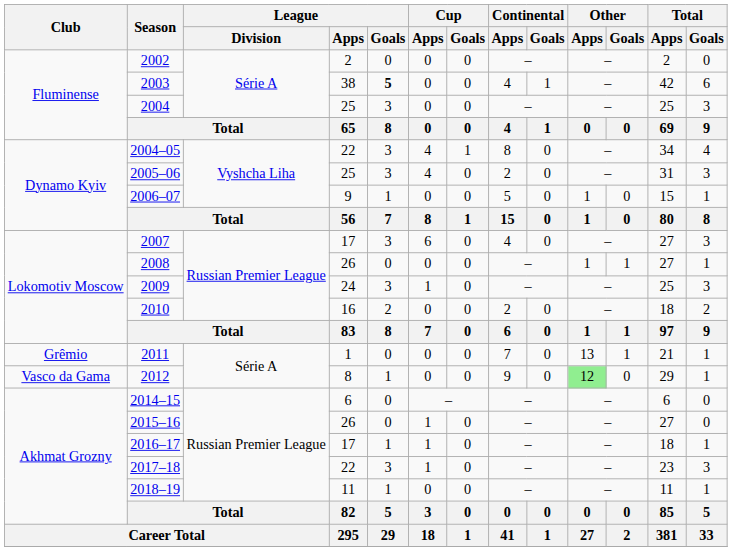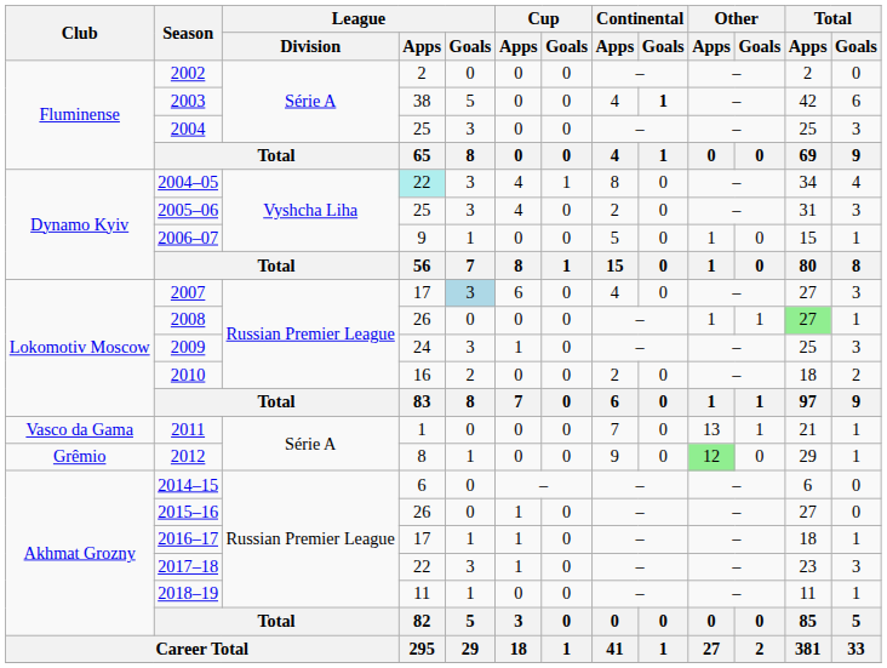 <table class="wikitable" style="text-align: center;">
 <tr>
 <th rowspan=2>Club</th>
 <th rowspan=2>Season</th>
 <th colspan=3>League</th>
 <th colspan=2>Cup</th>
 <th colspan=2>Continental</th>
 <th colspan=2>Other</th>
 <th colspan=2>Total</th>
 </tr>
 <tr>
 <th>Division</th>
 <th>Apps</th>
 <th>Goals</th>
 <th>Apps</th>
 <th>Goals</th>
 <th>Apps</th>
 <th>Goals</th>
 <th>Apps</th>
 <th>Goals</th>
 <th>Apps</th>
 <th>Goals</th>
 </tr>
 <tr>
 <td rowspan=4><a href='#'>Fluminense</a></td>
 <td><a href='#'>2002</a></td>
 <td rowspan=3><a href='#'>Série A</a></td>
 <td>2</td>
 <td>0</td>
 <td>0</td>
 <td>0</td>
 <td colspan=2>–</td>
 <td colspan=2>–</td>
 <td>2</td>
 <td>0</td>
 </tr>
 <tr>
 <td><a href='#'>2003</a></td>
 <td>38</td>
-<td><strong>5</strong></td>
+<td>5</td>
 <td>0</td>
 <td>0</td>
 <td>4</td>
-<td>1</td>
+<td><strong>1</strong></td>
 <td colspan=2>–</td>
 <td>42</td>
 <td>6</td>
 </tr>
 <tr>
 <td><a href='#'>2004</a></td>
 <td>25</td>
 <td>3</td>
 <td>0</td>
 <td>0</td>
 <td colspan=2>–</td>
 <td colspan=2>–</td>
 <td>25</td>
 <td>3</td>
 </tr>
 <tr>
 <th colspan=2>Total</th>
 <th>65</th>
 <th>8</th>
 <th>0</th>
 <th>0</th>
 <th>4</th>
 <th>1</th>
 <th>0</th>
 <th>0</th>
 <th>69</th>
 <th>9</th>
 </tr>
 <tr>
 <td rowspan=4><a href='#'>Dynamo Kyiv</a></td>
 <td><a href='#'>2004–05</a></td>
 <td rowspan=3><a href='#'>Vyshcha Liha</a></td>
-<td>22</td>
+<td style="background: paleturquoise;">22</td>
 <td>3</td>
 <td>4</td>
 <td>1</td>
 <td>8</td>
 <td>0</td>
 <td colspan=2>–</td>
 <td>34</td>
 <td>4</td>
 </tr>
 <tr>
 <td><a href='#'>2005–06</a></td>
 <td>25</td>
 <td>3</td>
 <td>4</td>
 <td>0</td>
 <td>2</td>
 <td>0</td>
 <td colspan=2>–</td>
 <td>31</td>
 <td>3</td>
 </tr>
 <tr>
 <td><a href='#'>2006–07</a></td>
 <td>9</td>
 <td>1</td>
 <td>0</td>
 <td>0</td>
 <td>5</td>
 <td>0</td>
 <td>1</td>
 <td>0</td>
 <td>15</td>
 <td>1</td>
 </tr>
 <tr>
 <th colspan=2>Total</th>
 <th>56</th>
 <th>7</th>
 <th>8</th>
 <th>1</th>
 <th>15</th>
 <th>0</th>
 <th>1</th>
 <th>0</th>
 <th>80</th>
 <th>8</th>
 </tr>
 <tr>
 <td rowspan=5><a href='#'>Lokomotiv Moscow</a></td>
 <td><a href='#'>2007</a></td>
 <td rowspan=4><a href='#'>Russian Premier League</a></td>
 <td>17</td>
-<td>3</td>
+<td style="background: lightblue;">3</td>
 <td>6</td>
 <td>0</td>
 <td>4</td>
 <td>0</td>
 <td colspan=2>–</td>
 <td>27</td>
 <td>3</td>
 </tr>
 <tr>
 <td><a href='#'>2008</a></td>
 <td>26</td>
 <td>0</td>
 <td>0</td>
 <td>0</td>
 <td colspan=2>–</td>
 <td>1</td>
 <td>1</td>
-<td>27</td>
+<td style="background: lightgreen;">27</td>
 <td>1</td>
 </tr>
 <tr>
 <td><a href='#'>2009</a></td>
 <td>24</td>
 <td>3</td>
 <td>1</td>
 <td>0</td>
 <td colspan=2>–</td>
 <td colspan=2>–</td>
 <td>25</td>
 <td>3</td>
 </tr>
 <tr>
 <td><a href='#'>2010</a></td>
 <td>16</td>
 <td>2</td>
 <td>0</td>
 <td>0</td>
 <td>2</td>
 <td>0</td>
 <td colspan=2>–</td>
 <td>18</td>
 <td>2</td>
 </tr>
 <tr>
 <th colspan=2>Total</th>
 <th>83</th>
 <th>8</th>
 <th>7</th>
 <th>0</th>
 <th>6</th>
 <th>0</th>
 <th>1</th>
 <th>1</th>
 <th>97</th>
 <th>9</th>
 </tr>
 <tr>
-<td><a href='#'>Grêmio</a></td>
+<td><a href='#'>Vasco da Gama</a></td>
 <td><a href='#'>2011</a></td>
 <td rowspan=2>Série A</td>
 <td>1</td>
 <td>0</td>
 <td>0</td>
 <td>0</td>
 <td>7</td>
 <td>0</td>
 <td>13</td>
 <td>1</td>
 <td>21</td>
 <td>1</td>
 </tr>
 <tr>
-<td><a href='#'>Vasco da Gama</a></td>
+<td><a href='#'>Grêmio</a></td>
 <td><a href='#'>2012</a></td>
 <td>8</td>
 <td>1</td>
 <td>0</td>
 <td>0</td>
 <td>9</td>
 <td>0</td>
 <td style="background: lightgreen;">12</td>
 <td>0</td>
 <td>29</td>
 <td>1</td>
 </tr>
 <tr>
 <td rowspan=6><a href='#'>Akhmat Grozny</a></td>
 <td><a href='#'>2014–15</a></td>
 <td rowspan=5>Russian Premier League</td>
 <td>6</td>
 <td>0</td>
 <td colspan=2>–</td>
 <td colspan=2>–</td>
 <td colspan=2>–</td>
 <td>6</td>
 <td>0</td>
 </tr>
 <tr>
 <td><a href='#'>2015–16</a></td>
 <td>26</td>
 <td>0</td>
 <td>1</td>
 <td>0</td>
 <td colspan=2>–</td>
 <td colspan=2>–</td>
 <td>27</td>
 <td>0</td>
 </tr>
 <tr>
 <td><a href='#'>2016–17</a></td>
 <td>17</td>
 <td>1</td>
 <td>1</td>
 <td>0</td>
 <td colspan=2>–</td>
 <td colspan=2>–</td>
 <td>18</td>
 <td>1</td>
 </tr>
 <tr>
 <td><a href='#'>2017–18</a></td>
 <td>22</td>
 <td>3</td>
 <td>1</td>
 <td>0</td>
 <td colspan=2>–</td>
 <td colspan=2>–</td>
 <td>23</td>
 <td>3</td>
 </tr>
 <tr>
 <td><a href='#'>2018–19</a></td>
 <td>11</td>
 <td>1</td>
 <td>0</td>
 <td>0</td>
 <td colspan=2>–</td>
 <td colspan=2>–</td>
 <td>11</td>
 <td>1</td>
 </tr>
 <tr>
 <th colspan=2>Total</th>
 <th>82</th>
 <th>5</th>
 <th>3</th>
 <th>0</th>
 <th>0</th>
 <th>0</th>
 <th>0</th>
 <th>0</th>
 <th>85</th>
 <th>5</th>
 </tr>
 <tr>
 <th colspan=3>Career Total</th>
 <th>295</th>
 <th>29</th>
 <th>18</th>
 <th>1</th>
 <th>41</th>
 <th>1</th>
 <th>27</th>
 <th>2</th>
 <th>381</th>
 <th>33</th>
 </tr>
 <tr>
 </tr>
 </table>
